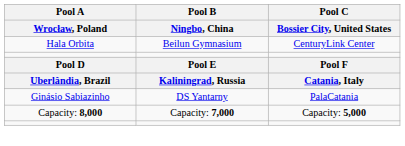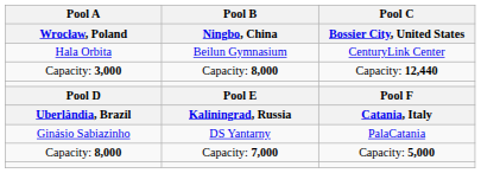 <table class="wikitable" style="text-align:center">
 <tr>
 <th width=30%>Pool A</th>
 <th width=30%>Pool B</th>
 <th width=30%>Pool C</th>
 </tr>
 <tr>
 <th> <a href='#'>Wrocław</a>, Poland</th>
 <th> <a href='#'>Ningbo</a>, China</th>
 <th> <a href='#'>Bossier City</a>, United States</th>
 </tr>
 <tr>
 <td><a href='#'>Hala Orbita</a></td>
 <td><a href='#'>Beilun Gymnasium</a></td>
 <td><a href='#'>CenturyLink Center</a></td>
+</tr>
+<tr>
+<td>Capacity: <strong>3,000</strong></td>
+<td>Capacity: <strong>8,000</strong></td>
+<td>Capacity: <strong>12,440</strong></td>
 </tr>
 <tr>
 <td></td>
 <td></td>
 <td></td>
 </tr>
 <tr>
 <th width=30%>Pool D</th>
 <th width=30%>Pool E</th>
 <th width=30%>Pool F</th>
 </tr>
 <tr>
 <th> <a href='#'>Uberlândia</a>, Brazil</th>
 <th> <a href='#'>Kaliningrad</a>, Russia</th>
 <th> <a href='#'>Catania</a>, Italy</th>
 </tr>
 <tr>
 <td><a href='#'>Ginásio Sabiazinho</a></td>
 <td><a href='#'>DS Yantarny</a></td>
 <td><a href='#'>PalaCatania</a></td>
 </tr>
 <tr>
 <td>Capacity: <strong>8,000</strong></td>
 <td>Capacity: <strong>7,000</strong></td>
 <td>Capacity: <strong>5,000</strong></td>
 </tr>
 <tr>
 <td></td>
 <td></td>
 <td></td>
 </tr>
 </table>
